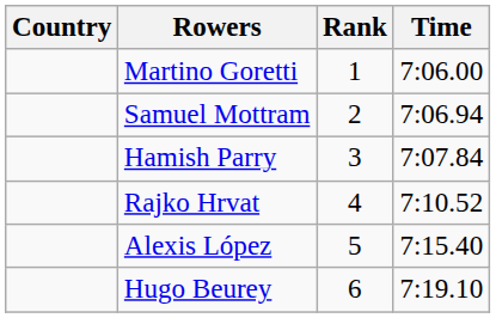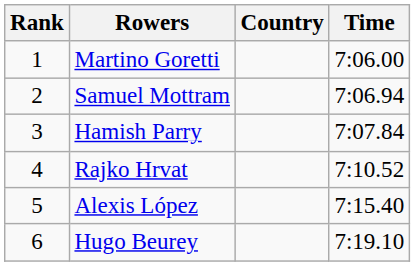 <table class="wikitable" style="text-align:center">
 <tr>
+<th>Rank</th>
+<th>Rowers</th>
 <th>Country</th>
-<th>Rowers</th>
-<th>Rank</th>
 <th>Time</th>
 </tr>
 <tr>
+<td>1</td>
+<td align="left"><a href='#'>Martino Goretti</a></td>
 <td align="left"></td>
-<td align="left"><a href='#'>Martino Goretti</a></td>
-<td>1</td>
 <td>7:06.00</td>
 </tr>
 <tr>
+<td>2</td>
+<td align="left"><a href='#'>Samuel Mottram</a></td>
 <td align="left"></td>
-<td align="left"><a href='#'>Samuel Mottram</a></td>
-<td>2</td>
 <td>7:06.94</td>
 </tr>
 <tr>
+<td>3</td>
+<td align="left"><a href='#'>Hamish Parry</a></td>
 <td align="left"></td>
-<td align="left"><a href='#'>Hamish Parry</a></td>
-<td>3</td>
 <td>7:07.84</td>
 </tr>
 <tr>
+<td>4</td>
+<td align="left"><a href='#'>Rajko Hrvat</a></td>
 <td align="left"></td>
-<td align="left"><a href='#'>Rajko Hrvat</a></td>
-<td>4</td>
 <td>7:10.52</td>
 </tr>
 <tr>
+<td>5</td>
+<td align="left"><a href='#'>Alexis López</a></td>
 <td align="left"></td>
-<td align="left"><a href='#'>Alexis López</a></td>
-<td>5</td>
 <td>7:15.40</td>
 </tr>
 <tr>
+<td>6</td>
+<td align="left"><a href='#'>Hugo Beurey</a></td>
 <td align="left"></td>
-<td align="left"><a href='#'>Hugo Beurey</a></td>
-<td>6</td>
 <td>7:19.10</td>
 </tr>
 </table>
